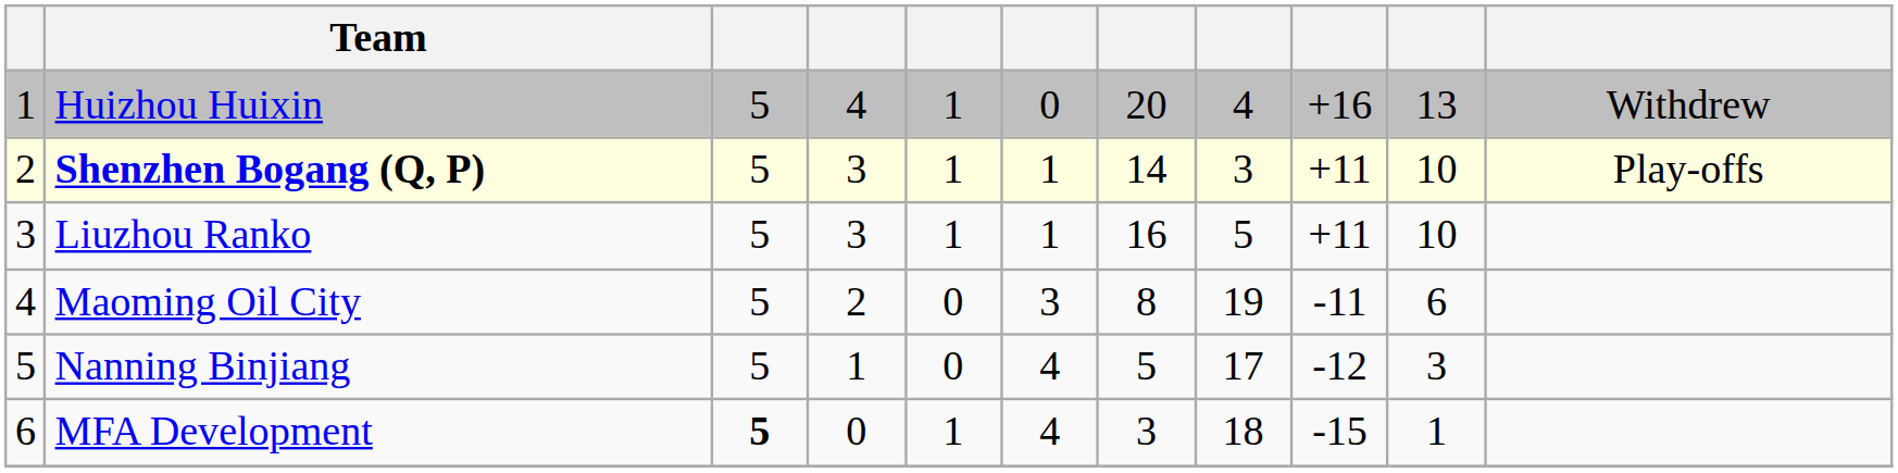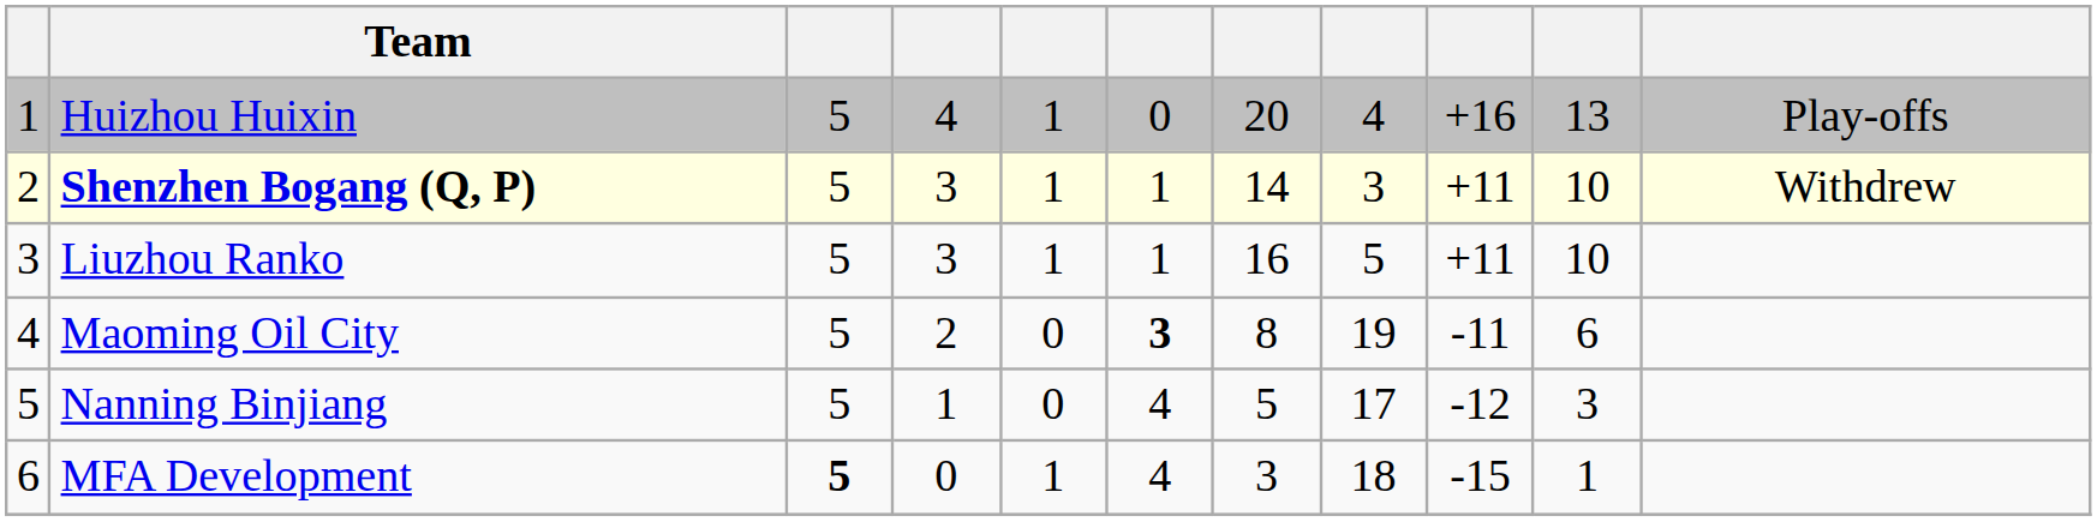 <table class="wikitable" style="text-align:center;">
 <tr>
 <th></th>
 <th width=250>Team</th>
 <th width=30></th>
 <th width=30></th>
 <th width=30></th>
 <th width=30></th>
 <th width=30></th>
 <th width=30></th>
 <th width=30></th>
 <th width=30></th>
 <th width=150></th>
 </tr>
 <tr bgcolor="#BFBFBF">
 <td>1</td>
 <td align="left"><a href='#'>Huizhou Huixin</a></td>
 <td>5</td>
 <td>4</td>
 <td>1</td>
 <td>0</td>
 <td>20</td>
 <td>4</td>
 <td>+16</td>
 <td>13</td>
-<td>Withdrew</td>
+<td>Play-offs</td>
 </tr>
 <tr bgcolor="#FFFFE0">
 <td>2</td>
 <td align="left"><strong><a href='#'>Shenzhen Bogang</a> (Q, P)</strong></td>
 <td>5</td>
 <td>3</td>
 <td>1</td>
 <td>1</td>
 <td>14</td>
 <td>3</td>
 <td>+11</td>
 <td>10</td>
-<td>Play-offs</td>
+<td>Withdrew</td>
 </tr>
 <tr>
 <td>3</td>
 <td align="left"><a href='#'>Liuzhou Ranko</a></td>
 <td>5</td>
 <td>3</td>
 <td>1</td>
 <td>1</td>
 <td>16</td>
 <td>5</td>
 <td>+11</td>
 <td>10</td>
 <td></td>
 </tr>
 <tr>
 <td>4</td>
 <td align="left"><a href='#'>Maoming Oil City</a></td>
 <td>5</td>
 <td>2</td>
 <td>0</td>
-<td>3</td>
+<td><strong>3</strong></td>
 <td>8</td>
 <td>19</td>
 <td>-11</td>
 <td>6</td>
 <td></td>
 </tr>
 <tr>
 <td>5</td>
 <td align="left"><a href='#'>Nanning Binjiang</a></td>
 <td>5</td>
 <td>1</td>
 <td>0</td>
 <td>4</td>
 <td>5</td>
 <td>17</td>
 <td>-12</td>
 <td>3</td>
 <td></td>
 </tr>
 <tr>
 <td>6</td>
 <td align="left"><a href='#'>MFA Development</a></td>
 <td><strong>5</strong></td>
 <td>0</td>
 <td>1</td>
 <td>4</td>
 <td>3</td>
 <td>18</td>
 <td>-15</td>
 <td>1</td>
 <td></td>
 </tr>
 <tr>
 </tr>
 </table>
